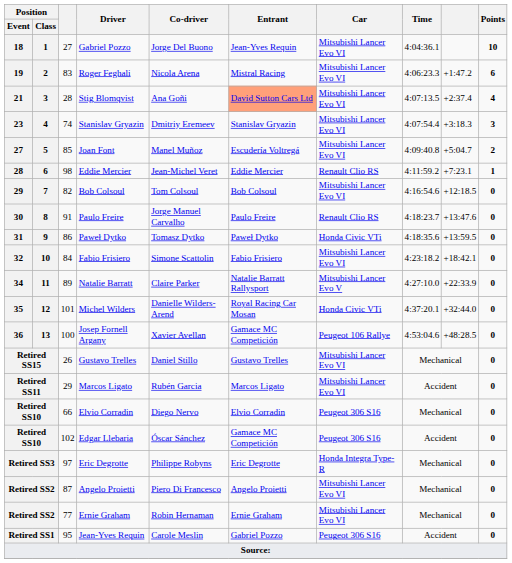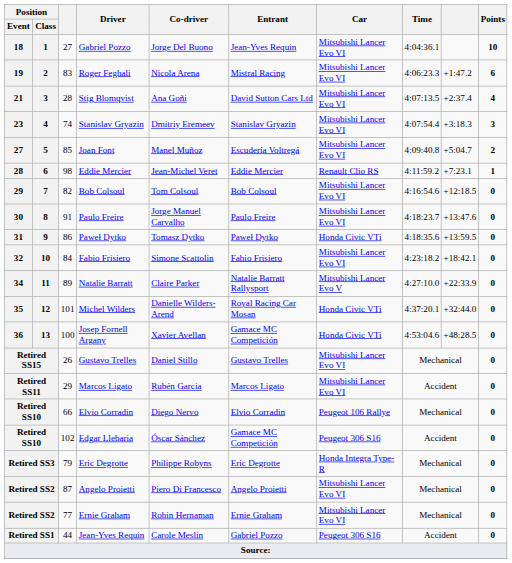 <table class="wikitable" width=85% style="font-size: 85%;">
 <tr>
 <th colspan="2">Position</th>
 <th rowspan="2"></th>
 <th rowspan="2">Driver</th>
 <th rowspan="2">Co-driver</th>
 <th rowspan="2">Entrant</th>
 <th rowspan="2">Car</th>
 <th rowspan="2">Time</th>
 <th rowspan="2"></th>
 <th rowspan="2">Points</th>
 </tr>
 <tr>
 <th>Event</th>
 <th>Class</th>
 </tr>
 <tr>
 <th>18</th>
 <th>1</th>
 <td align="center">27</td>
 <td> <a href='#'>Gabriel Pozzo</a></td>
 <td> <a href='#'>Jorge Del Buono</a></td>
 <td> <a href='#'>Jean-Yves Requin</a></td>
 <td><a href='#'>Mitsubishi Lancer Evo VI</a></td>
 <td>4:04:36.1</td>
 <td></td>
 <td align="center"><strong>10</strong></td>
 </tr>
 <tr>
 <th>19</th>
 <th>2</th>
 <td align="center">83</td>
 <td> <a href='#'>Roger Feghali</a></td>
 <td> <a href='#'>Nicola Arena</a></td>
 <td> <a href='#'>Mistral Racing</a></td>
 <td><a href='#'>Mitsubishi Lancer Evo VI</a></td>
 <td>4:06:23.3</td>
 <td>+1:47.2</td>
 <td align="center"><strong>6</strong></td>
 </tr>
 <tr>
 <th>21</th>
 <th>3</th>
 <td align="center">28</td>
 <td> <a href='#'>Stig Blomqvist</a></td>
 <td> <a href='#'>Ana Goñi</a></td>
-<td style="background: lightsalmon;"> <a href='#'>David Sutton Cars Ltd</a></td>
+<td> <a href='#'>David Sutton Cars Ltd</a></td>
 <td><a href='#'>Mitsubishi Lancer Evo VI</a></td>
 <td>4:07:13.5</td>
 <td>+2:37.4</td>
 <td align="center"><strong>4</strong></td>
 </tr>
 <tr>
 <th>23</th>
 <th>4</th>
 <td align="center">74</td>
 <td> <a href='#'>Stanislav Gryazin</a></td>
 <td> <a href='#'>Dmitriy Eremeev</a></td>
 <td> <a href='#'>Stanislav Gryazin</a></td>
 <td><a href='#'>Mitsubishi Lancer Evo VI</a></td>
 <td>4:07:54.4</td>
 <td>+3:18.3</td>
 <td align="center"><strong>3</strong></td>
 </tr>
 <tr>
 <th>27</th>
 <th>5</th>
 <td align="center">85</td>
 <td> <a href='#'>Joan Font</a></td>
 <td> <a href='#'>Manel Muñoz</a></td>
 <td> <a href='#'>Escudería Voltregá</a></td>
 <td><a href='#'>Mitsubishi Lancer Evo VI</a></td>
 <td>4:09:40.8</td>
 <td>+5:04.7</td>
 <td align="center"><strong>2</strong></td>
 </tr>
 <tr>
 <th>28</th>
 <th>6</th>
 <td align="center">98</td>
 <td> <a href='#'>Eddie Mercier</a></td>
 <td> <a href='#'>Jean-Michel Veret</a></td>
 <td> <a href='#'>Eddie Mercier</a></td>
 <td><a href='#'>Renault Clio RS</a></td>
 <td>4:11:59.2</td>
 <td>+7:23.1</td>
 <td align="center"><strong>1</strong></td>
 </tr>
 <tr>
 <th>29</th>
 <th>7</th>
 <td align="center">82</td>
 <td> <a href='#'>Bob Colsoul</a></td>
 <td> <a href='#'>Tom Colsoul</a></td>
 <td> <a href='#'>Bob Colsoul</a></td>
 <td><a href='#'>Mitsubishi Lancer Evo VI</a></td>
 <td>4:16:54.6</td>
 <td>+12:18.5</td>
 <td align="center"><strong>0</strong></td>
 </tr>
 <tr>
 <th>30</th>
 <th>8</th>
 <td align="center">91</td>
 <td> <a href='#'>Paulo Freire</a></td>
 <td> <a href='#'>Jorge Manuel Carvalho</a></td>
 <td> <a href='#'>Paulo Freire</a></td>
-<td><a href='#'>Renault Clio RS</a></td>
+<td><a href='#'>Mitsubishi Lancer Evo VI</a></td>
 <td>4:18:23.7</td>
 <td>+13:47.6</td>
 <td align="center"><strong>0</strong></td>
 </tr>
 <tr>
 <th>31</th>
 <th>9</th>
 <td align="center">86</td>
 <td> <a href='#'>Paweł Dytko</a></td>
 <td> <a href='#'>Tomasz Dytko</a></td>
 <td> <a href='#'>Paweł Dytko</a></td>
 <td><a href='#'>Honda Civic VTi</a></td>
 <td>4:18:35.6</td>
 <td>+13:59.5</td>
 <td align="center"><strong>0</strong></td>
 </tr>
 <tr>
 <th>32</th>
 <th>10</th>
 <td align="center">84</td>
 <td> <a href='#'>Fabio Frisiero</a></td>
 <td> <a href='#'>Simone Scattolin</a></td>
 <td> <a href='#'>Fabio Frisiero</a></td>
 <td><a href='#'>Mitsubishi Lancer Evo VI</a></td>
 <td>4:23:18.2</td>
 <td>+18:42.1</td>
 <td align="center"><strong>0</strong></td>
 </tr>
 <tr>
 <th>34</th>
 <th>11</th>
 <td align="center">89</td>
 <td> <a href='#'>Natalie Barratt</a></td>
 <td> <a href='#'>Claire Parker</a></td>
 <td> <a href='#'>Natalie Barratt Rallysport</a></td>
 <td><a href='#'>Mitsubishi Lancer Evo V</a></td>
 <td>4:27:10.0</td>
 <td>+22:33.9</td>
 <td align="center"><strong>0</strong></td>
 </tr>
 <tr>
 <th>35</th>
 <th>12</th>
 <td align="center">101</td>
 <td> <a href='#'>Michel Wilders</a></td>
 <td> <a href='#'>Danielle Wilders-Arend</a></td>
 <td> <a href='#'>Royal Racing Car Mosan</a></td>
 <td><a href='#'>Honda Civic VTi</a></td>
 <td>4:37:20.1</td>
 <td>+32:44.0</td>
 <td align="center"><strong>0</strong></td>
 </tr>
 <tr>
 <th>36</th>
 <th>13</th>
 <td align="center">100</td>
 <td> <a href='#'>Josep Fornell Argany</a></td>
 <td> <a href='#'>Xavier Avellan</a></td>
 <td> <a href='#'>Gamace MC Competición</a></td>
-<td><a href='#'>Peugeot 106 Rallye</a></td>
+<td><a href='#'>Honda Civic VTi</a></td>
 <td>4:53:04.6</td>
 <td>+48:28.5</td>
 <td align="center"><strong>0</strong></td>
 </tr>
 <tr>
 <th colspan="2">Retired SS15</th>
 <td align="center">26</td>
 <td> <a href='#'>Gustavo Trelles</a></td>
 <td> <a href='#'>Daniel Stillo</a></td>
 <td> <a href='#'>Gustavo Trelles</a></td>
 <td><a href='#'>Mitsubishi Lancer Evo VI</a></td>
 <td align="center" colspan="2">Mechanical</td>
 <td align="center"><strong>0</strong></td>
 </tr>
 <tr>
 <th colspan="2">Retired SS11</th>
 <td align="center">29</td>
 <td> <a href='#'>Marcos Ligato</a></td>
 <td> <a href='#'>Rubén Garcia</a></td>
 <td> <a href='#'>Marcos Ligato</a></td>
 <td><a href='#'>Mitsubishi Lancer Evo VI</a></td>
 <td align="center" colspan="2">Accident</td>
 <td align="center"><strong>0</strong></td>
 </tr>
 <tr>
 <th colspan="2">Retired SS10</th>
 <td align="center">66</td>
 <td> <a href='#'>Elvio Corradin</a></td>
 <td> <a href='#'>Diego Nervo</a></td>
 <td> <a href='#'>Elvio Corradin</a></td>
-<td><a href='#'>Peugeot 306 S16</a></td>
+<td><a href='#'>Peugeot 106 Rallye</a></td>
 <td align="center" colspan="2">Mechanical</td>
 <td align="center"><strong>0</strong></td>
 </tr>
 <tr>
 <th colspan="2">Retired SS10</th>
 <td align="center">102</td>
 <td> <a href='#'>Edgar Llebaria</a></td>
 <td> <a href='#'>Óscar Sánchez</a></td>
 <td> <a href='#'>Gamace MC Competición</a></td>
 <td><a href='#'>Peugeot 306 S16</a></td>
 <td align="center" colspan="2">Accident</td>
 <td align="center"><strong>0</strong></td>
 </tr>
 <tr>
 <th colspan="2">Retired SS3</th>
-<td align="center">97</td>
+<td align="center">79</td>
 <td> <a href='#'>Eric Degrotte</a></td>
 <td> <a href='#'>Philippe Robyns</a></td>
 <td> <a href='#'>Eric Degrotte</a></td>
 <td><a href='#'>Honda Integra Type-R</a></td>
 <td align="center" colspan="2">Mechanical</td>
 <td align="center"><strong>0</strong></td>
 </tr>
 <tr>
 <th colspan="2">Retired SS2</th>
 <td align="center">87</td>
 <td> <a href='#'>Angelo Proietti</a></td>
 <td> <a href='#'>Piero Di Francesco</a></td>
 <td> <a href='#'>Angelo Proietti</a></td>
 <td><a href='#'>Mitsubishi Lancer Evo VI</a></td>
 <td align="center" colspan="2">Mechanical</td>
 <td align="center"><strong>0</strong></td>
 </tr>
 <tr>
 <th colspan="2">Retired SS2</th>
 <td align="center">77</td>
 <td> <a href='#'>Ernie Graham</a></td>
 <td> <a href='#'>Robin Hernaman</a></td>
 <td> <a href='#'>Ernie Graham</a></td>
 <td><a href='#'>Mitsubishi Lancer Evo VI</a></td>
 <td align="center" colspan="2">Mechanical</td>
 <td align="center"><strong>0</strong></td>
 </tr>
 <tr>
 <th colspan="2">Retired SS1</th>
-<td align="center">95</td>
+<td align="center">44</td>
 <td> <a href='#'>Jean-Yves Requin</a></td>
 <td> <a href='#'>Carole Meslin</a></td>
 <td> <a href='#'>Gabriel Pozzo</a></td>
 <td><a href='#'>Peugeot 306 S16</a></td>
 <td align="center" colspan="2">Accident</td>
 <td align="center"><strong>0</strong></td>
 </tr>
 <tr>
 <td style="background-color:#EAECF0; text-align:center" colspan="10"><strong>Source:</strong></td>
 </tr>
 <tr>
 </tr>
 </table>
